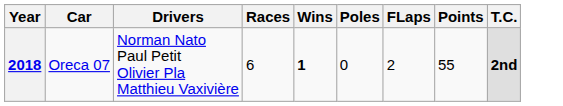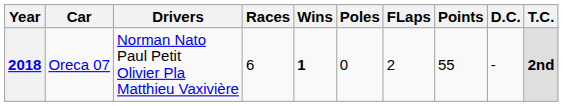 <table class="wikitable" style="font-size:85%">
 <tr>
 <th>Year</th>
 <th>Car</th>
 <th>Drivers</th>
 <th>Races</th>
 <th>Wins</th>
 <th>Poles</th>
 <th>FLaps</th>
 <th>Points</th>
+<th>D.C.</th>
 <th>T.C.</th>
 </tr>
 <tr>
 <th><a href='#'>2018</a></th>
 <td><a href='#'>Oreca 07</a></td>
 <td> <a href='#'>Norman Nato</a><br> Paul Petit<br> <a href='#'>Olivier Pla</a><br> <a href='#'>Matthieu Vaxivière</a></td>
 <td>6</td>
 <td><strong>1</strong></td>
 <td>0</td>
 <td>2</td>
 <td>55</td>
+<td>-</td>
 <td style="background:#dfdfdf;"><strong>2nd</strong></td>
 </tr>
 </table>
